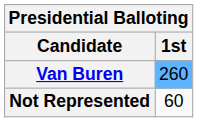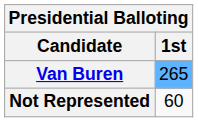 <table class="wikitable sortable" style="text-align:center">
 <tr>
 <th colspan="2"><strong>Presidential Balloting</strong></th>
 </tr>
 <tr>
 <th>Candidate</th>
 <th>1st</th>
 </tr>
 <tr>
 <th><a href='#'>Van Buren</a></th>
-<td style="background:#5cb3ff">260</td>
+<td style="background:#5cb3ff">265</td>
 </tr>
 <tr>
 <th>Not Represented</th>
 <td>60</td>
 </tr>
 </table>
